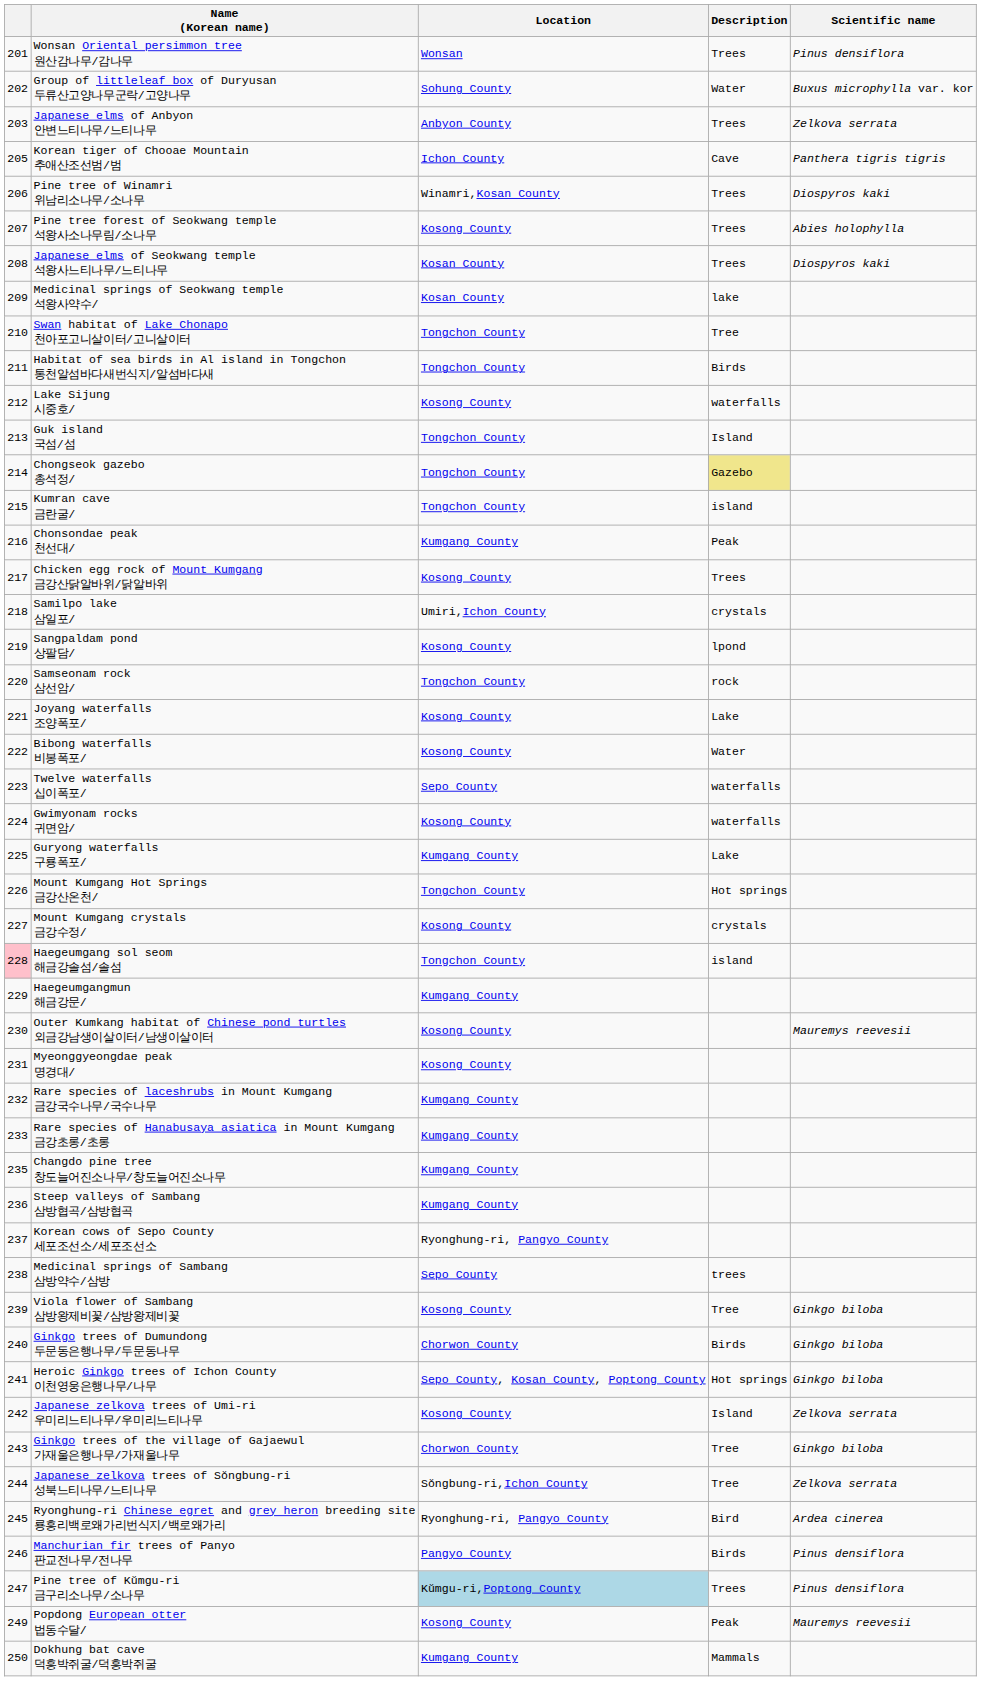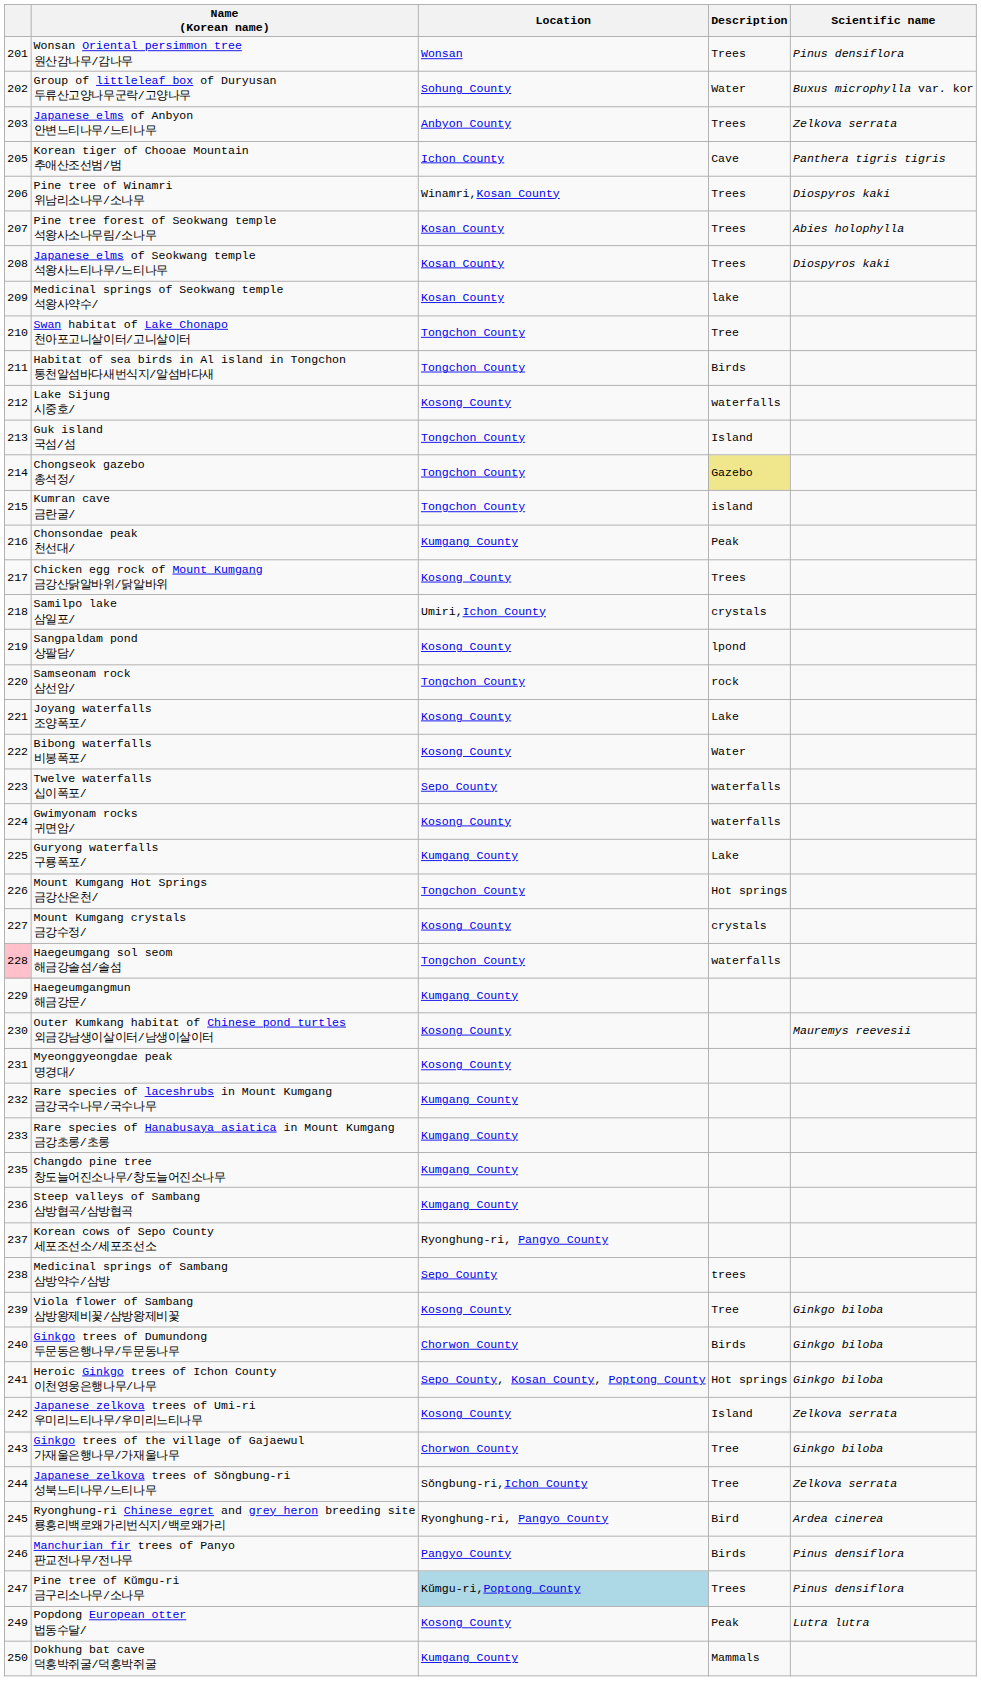 <table class="wikitable">
 <tr>
 <th></th>
 <th>Name<br>(Korean name)</th>
 <th>Location</th>
 <th>Description</th>
 <th>Scientific name</th>
 </tr>
 <tr>
 <td>201</td>
 <td>Wonsan <a href='#'>Oriental persimmon tree</a><br>원산감나무/감나무</td>
 <td><a href='#'>Wonsan</a></td>
 <td>Trees</td>
 <td><em>Pinus densiflora</em></td>
 </tr>
 <tr>
 <td>202</td>
 <td>Group of <a href='#'>littleleaf box</a> of Duryusan<br>두류산고양나무군락/고양나무</td>
 <td><a href='#'>Sohung County</a></td>
 <td>Water</td>
 <td><em>Buxus microphylla</em> var. kor</td>
 </tr>
 <tr>
 <td>203</td>
 <td><a href='#'>Japanese elms</a> of Anbyon<br>안변느티나무/느티나무</td>
 <td><a href='#'>Anbyon County</a></td>
 <td>Trees</td>
 <td><em>Zelkova serrata</em></td>
 </tr>
 <tr>
 <td>205</td>
 <td>Korean tiger of Chooae Mountain<br>추애산조선범/범</td>
 <td><a href='#'>Ichon County</a></td>
 <td>Cave</td>
 <td><em>Panthera tigris tigris</em></td>
 </tr>
 <tr>
 <td>206</td>
 <td>Pine tree of Winamri<br>위남리소나무/소나무</td>
 <td>Winamri,<a href='#'>Kosan County</a></td>
 <td>Trees</td>
 <td><em>Diospyros kaki</em></td>
 </tr>
 <tr>
 <td>207</td>
 <td>Pine tree forest of Seokwang temple<br>석왕사소나무림/소나무</td>
-<td><a href='#'>Kosong County</a></td>
+<td><a href='#'>Kosan County</a></td>
 <td>Trees</td>
 <td><em>Abies holophylla</em></td>
 </tr>
 <tr>
 <td>208</td>
 <td><a href='#'>Japanese elms</a> of Seokwang temple<br>석왕사느티나무/느티나무</td>
 <td><a href='#'>Kosan County</a></td>
 <td>Trees</td>
 <td><em>Diospyros kaki</em></td>
 </tr>
 <tr>
 <td>209</td>
 <td>Medicinal springs of Seokwang temple<br>석왕사약수/</td>
 <td><a href='#'>Kosan County</a></td>
 <td>lake</td>
 <td></td>
 </tr>
 <tr>
 <td>210</td>
 <td><a href='#'>Swan</a> habitat of <a href='#'>Lake Chonapo</a><br>천아포고니살이터/고니살이터</td>
 <td><a href='#'>Tongchon County</a></td>
 <td>Tree</td>
 <td></td>
 </tr>
 <tr>
 <td>211</td>
 <td>Habitat of sea birds in Al island in Tongchon<br>통천알섬바다새번식지/알섬바다새</td>
 <td><a href='#'>Tongchon County</a></td>
 <td>Birds</td>
 <td></td>
 </tr>
 <tr>
 <td>212</td>
 <td>Lake Sijung<br>시중호/</td>
 <td><a href='#'>Kosong County</a></td>
 <td>waterfalls</td>
 <td></td>
 </tr>
 <tr>
 <td>213</td>
 <td>Guk island<br>국섬/섬</td>
 <td><a href='#'>Tongchon County</a></td>
 <td>Island</td>
 <td></td>
 </tr>
 <tr>
 <td>214</td>
 <td>Chongseok gazebo<br>총석정/</td>
 <td><a href='#'>Tongchon County</a></td>
 <td style="background: khaki;">Gazebo</td>
 <td></td>
 </tr>
 <tr>
 <td>215</td>
 <td>Kumran cave<br>금란굴/</td>
 <td><a href='#'>Tongchon County</a></td>
 <td>island</td>
 <td></td>
 </tr>
 <tr>
 <td>216</td>
 <td>Chonsondae peak<br>천선대/</td>
 <td><a href='#'>Kumgang County</a></td>
 <td>Peak</td>
 <td></td>
 </tr>
 <tr>
 <td>217</td>
 <td>Chicken egg rock of <a href='#'>Mount Kumgang</a><br>금강산닭알바위/닭알바위</td>
 <td><a href='#'>Kosong County</a></td>
 <td>Trees</td>
 <td></td>
 </tr>
 <tr>
 <td>218</td>
 <td>Samilpo lake<br>삼일포/</td>
 <td>Umiri,<a href='#'>Ichon County</a></td>
 <td>crystals</td>
 <td></td>
 </tr>
 <tr>
 <td>219</td>
 <td>Sangpaldam pond<br>상팔담/</td>
 <td><a href='#'>Kosong County</a></td>
 <td>lpond</td>
 <td></td>
 </tr>
 <tr>
 <td>220</td>
 <td>Samseonam rock<br>삼선암/</td>
 <td><a href='#'>Tongchon County</a></td>
 <td>rock</td>
 <td></td>
 </tr>
 <tr>
 <td>221</td>
 <td>Joyang waterfalls<br>조양폭포/</td>
 <td><a href='#'>Kosong County</a></td>
 <td>Lake</td>
 <td></td>
 </tr>
 <tr>
 <td>222</td>
 <td>Bibong waterfalls<br>비봉폭포/</td>
 <td><a href='#'>Kosong County</a></td>
 <td>Water</td>
 <td></td>
 </tr>
 <tr>
 <td>223</td>
 <td>Twelve waterfalls<br>십이폭포/</td>
 <td><a href='#'>Sepo County</a></td>
 <td>waterfalls</td>
 <td></td>
 </tr>
 <tr>
 <td>224</td>
 <td>Gwimyonam rocks<br>귀면암/</td>
 <td><a href='#'>Kosong County</a></td>
 <td>waterfalls</td>
 <td></td>
 </tr>
 <tr>
 <td>225</td>
 <td>Guryong waterfalls<br>구룡폭포/</td>
 <td><a href='#'>Kumgang County</a></td>
 <td>Lake</td>
 <td></td>
 </tr>
 <tr>
 <td>226</td>
 <td>Mount Kumgang Hot Springs<br>금강산온천/</td>
 <td><a href='#'>Tongchon County</a></td>
 <td>Hot springs</td>
 <td></td>
 </tr>
 <tr>
 <td>227</td>
 <td>Mount Kumgang crystals<br>금강수정/</td>
 <td><a href='#'>Kosong County</a></td>
 <td>crystals</td>
 <td></td>
 </tr>
 <tr>
 <td style="background: pink;">228</td>
 <td>Haegeumgang sol seom<br>해금강솔섬/솔섬</td>
 <td><a href='#'>Tongchon County</a></td>
-<td>island</td>
+<td>waterfalls</td>
 <td></td>
 </tr>
 <tr>
 <td>229</td>
 <td>Haegeumgangmun<br>해금강문/</td>
 <td><a href='#'>Kumgang County</a></td>
 <td></td>
 <td></td>
 </tr>
 <tr>
 <td>230</td>
 <td>Outer Kumkang habitat of <a href='#'>Chinese pond turtles</a><br>외금강남생이살이터/남생이살이터</td>
 <td><a href='#'>Kosong County</a></td>
 <td></td>
 <td><em>Mauremys reevesii</em></td>
 </tr>
 <tr>
 <td>231</td>
 <td>Myeonggyeongdae peak<br>명경대/</td>
 <td><a href='#'>Kosong County</a></td>
 <td></td>
 <td></td>
 </tr>
 <tr>
 <td>232</td>
 <td>Rare species of <a href='#'>laceshrubs</a> in Mount Kumgang<br>금강국수나무/국수나무</td>
 <td><a href='#'>Kumgang County</a></td>
 <td></td>
 <td></td>
 </tr>
 <tr>
 <td>233</td>
 <td>Rare species of <a href='#'>Hanabusaya asiatica</a> in Mount Kumgang<br>금강초롱/초롱</td>
 <td><a href='#'>Kumgang County</a></td>
 <td></td>
 <td></td>
 </tr>
 <tr>
 <td>235</td>
 <td>Changdo pine tree<br>창도늘어진소나무/창도늘어진소나무</td>
 <td><a href='#'>Kumgang County</a></td>
 <td></td>
 <td></td>
 </tr>
 <tr>
 <td>236</td>
 <td>Steep valleys of Sambang<br>삼방협곡/삼방협곡</td>
 <td><a href='#'>Kumgang County</a></td>
 <td></td>
 <td></td>
 </tr>
 <tr>
 <td>237</td>
 <td>Korean cows of Sepo County<br>세포조선소/세포조선소</td>
 <td>Ryonghung-ri, <a href='#'>Pangyo County</a></td>
 <td></td>
 <td></td>
 </tr>
 <tr>
 <td>238</td>
 <td>Medicinal springs of Sambang<br>삼방약수/삼방</td>
 <td><a href='#'>Sepo County</a></td>
 <td>trees</td>
 <td></td>
 </tr>
 <tr>
 <td>239</td>
 <td>Viola flower of Sambang<br>삼방왕제비꽃/삼방왕제비꽃</td>
 <td><a href='#'>Kosong County</a></td>
 <td>Tree</td>
 <td><em>Ginkgo biloba</em></td>
 </tr>
 <tr>
 <td>240</td>
 <td><a href='#'>Ginkgo</a> trees of Dumundong<br>두문동은행나무/두문동나무</td>
 <td><a href='#'>Chorwon County</a></td>
 <td>Birds</td>
 <td><em>Ginkgo biloba</em></td>
 </tr>
 <tr>
 <td>241</td>
 <td>Heroic <a href='#'>Ginkgo</a> trees of Ichon County<br>이천영웅은행나무/나무</td>
 <td><a href='#'>Sepo County</a>, <a href='#'>Kosan County</a>, <a href='#'>Poptong County</a></td>
 <td>Hot springs</td>
 <td><em>Ginkgo biloba</em></td>
 </tr>
 <tr>
 <td>242</td>
 <td><a href='#'>Japanese zelkova</a> trees of Umi-ri<br>우미리느티나무/우미리느티나무</td>
 <td><a href='#'>Kosong County</a></td>
 <td>Island</td>
 <td><em>Zelkova serrata</em></td>
 </tr>
 <tr>
 <td>243</td>
 <td><a href='#'>Ginkgo</a> trees of the village of Gajaewul<br>가재울은행나무/가재울나무</td>
 <td><a href='#'>Chorwon County</a></td>
 <td>Tree</td>
 <td><em>Ginkgo biloba</em></td>
 </tr>
 <tr>
 <td>244</td>
 <td><a href='#'>Japanese zelkova</a> trees of Sŏngbung-ri<br>성북느티나무/느티나무</td>
 <td>Sŏngbung-ri,<a href='#'>Ichon County</a></td>
 <td>Tree</td>
 <td><em>Zelkova serrata</em></td>
 </tr>
 <tr>
 <td>245</td>
 <td>Ryonghung-ri <a href='#'>Chinese egret</a>  and <a href='#'>grey heron</a> breeding site<br>룡흥리백로왜가리번식지/백로왜가리</td>
 <td>Ryonghung-ri, <a href='#'>Pangyo County</a></td>
 <td>Bird</td>
 <td><em>Ardea cinerea</em></td>
 </tr>
 <tr>
 <td>246</td>
 <td><a href='#'>Manchurian fir</a> trees of Panyo<br>판교전나무/전나무</td>
 <td><a href='#'>Pangyo County</a></td>
 <td>Birds</td>
 <td><em>Pinus densiflora</em></td>
 </tr>
 <tr>
 <td>247</td>
 <td>Pine tree of Kŭmgu-ri<br>금구리소나무/소나무</td>
 <td style="background: lightblue;">Kŭmgu-ri,<a href='#'>Poptong County</a></td>
 <td>Trees</td>
 <td><em>Pinus densiflora</em></td>
 </tr>
 <tr>
 <td>249</td>
 <td>Popdong <a href='#'>European otter</a><br>법동수달/</td>
 <td><a href='#'>Kosong County</a></td>
 <td>Peak</td>
-<td><em>Mauremys reevesii</em></td>
+<td><em>Lutra lutra</em></td>
 </tr>
 <tr>
 <td>250</td>
 <td>Dokhung bat cave<br>덕흥박쥐굴/덕흥박쥐굴</td>
 <td><a href='#'>Kumgang County</a></td>
 <td>Mammals</td>
 <td></td>
 </tr>
 </table>
